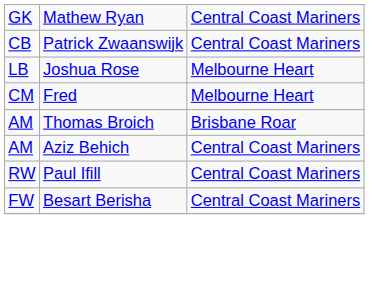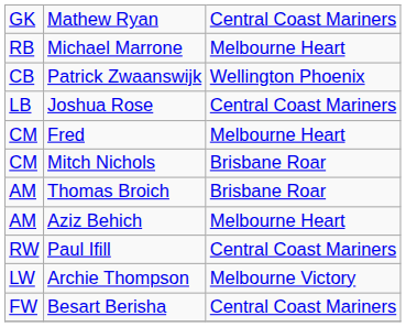 <table class="wikitable">
 <tr>
 <td><a href='#'>GK</a></td>
 <td> <a href='#'>Mathew Ryan</a></td>
 <td><a href='#'>Central Coast Mariners</a></td>
 </tr>
 <tr>
+<td><a href='#'>RB</a></td>
+<td> <a href='#'>Michael Marrone</a></td>
+<td><a href='#'>Melbourne Heart</a></td>
+</tr>
+<tr>
 <td><a href='#'>CB</a></td>
 <td> <a href='#'>Patrick Zwaanswijk</a></td>
-<td><a href='#'>Central Coast Mariners</a></td>
+<td><a href='#'>Wellington Phoenix</a></td>
 </tr>
 <tr>
 <td><a href='#'>LB</a></td>
 <td> <a href='#'>Joshua Rose</a></td>
-<td><a href='#'>Melbourne Heart</a></td>
+<td><a href='#'>Central Coast Mariners</a></td>
 </tr>
 <tr>
 <td><a href='#'>CM</a></td>
 <td> <a href='#'>Fred</a></td>
 <td><a href='#'>Melbourne Heart</a></td>
+</tr>
+<tr>
+<td><a href='#'>CM</a></td>
+<td> <a href='#'>Mitch Nichols</a></td>
+<td><a href='#'>Brisbane Roar</a></td>
 </tr>
 <tr>
 <td><a href='#'>AM</a></td>
 <td> <a href='#'>Thomas Broich</a></td>
 <td><a href='#'>Brisbane Roar</a></td>
 </tr>
 <tr>
 <td><a href='#'>AM</a></td>
 <td> <a href='#'>Aziz Behich</a></td>
-<td><a href='#'>Central Coast Mariners</a></td>
+<td><a href='#'>Melbourne Heart</a></td>
 </tr>
 <tr>
 <td><a href='#'>RW</a></td>
 <td> <a href='#'>Paul Ifill</a></td>
 <td><a href='#'>Central Coast Mariners</a></td>
+</tr>
+<tr>
+<td><a href='#'>LW</a></td>
+<td> <a href='#'>Archie Thompson</a></td>
+<td><a href='#'>Melbourne Victory</a></td>
 </tr>
 <tr>
 <td><a href='#'>FW</a></td>
 <td> <a href='#'>Besart Berisha</a></td>
 <td><a href='#'>Central Coast Mariners</a></td>
 </tr>
 <tr>
 </tr>
 </table>
